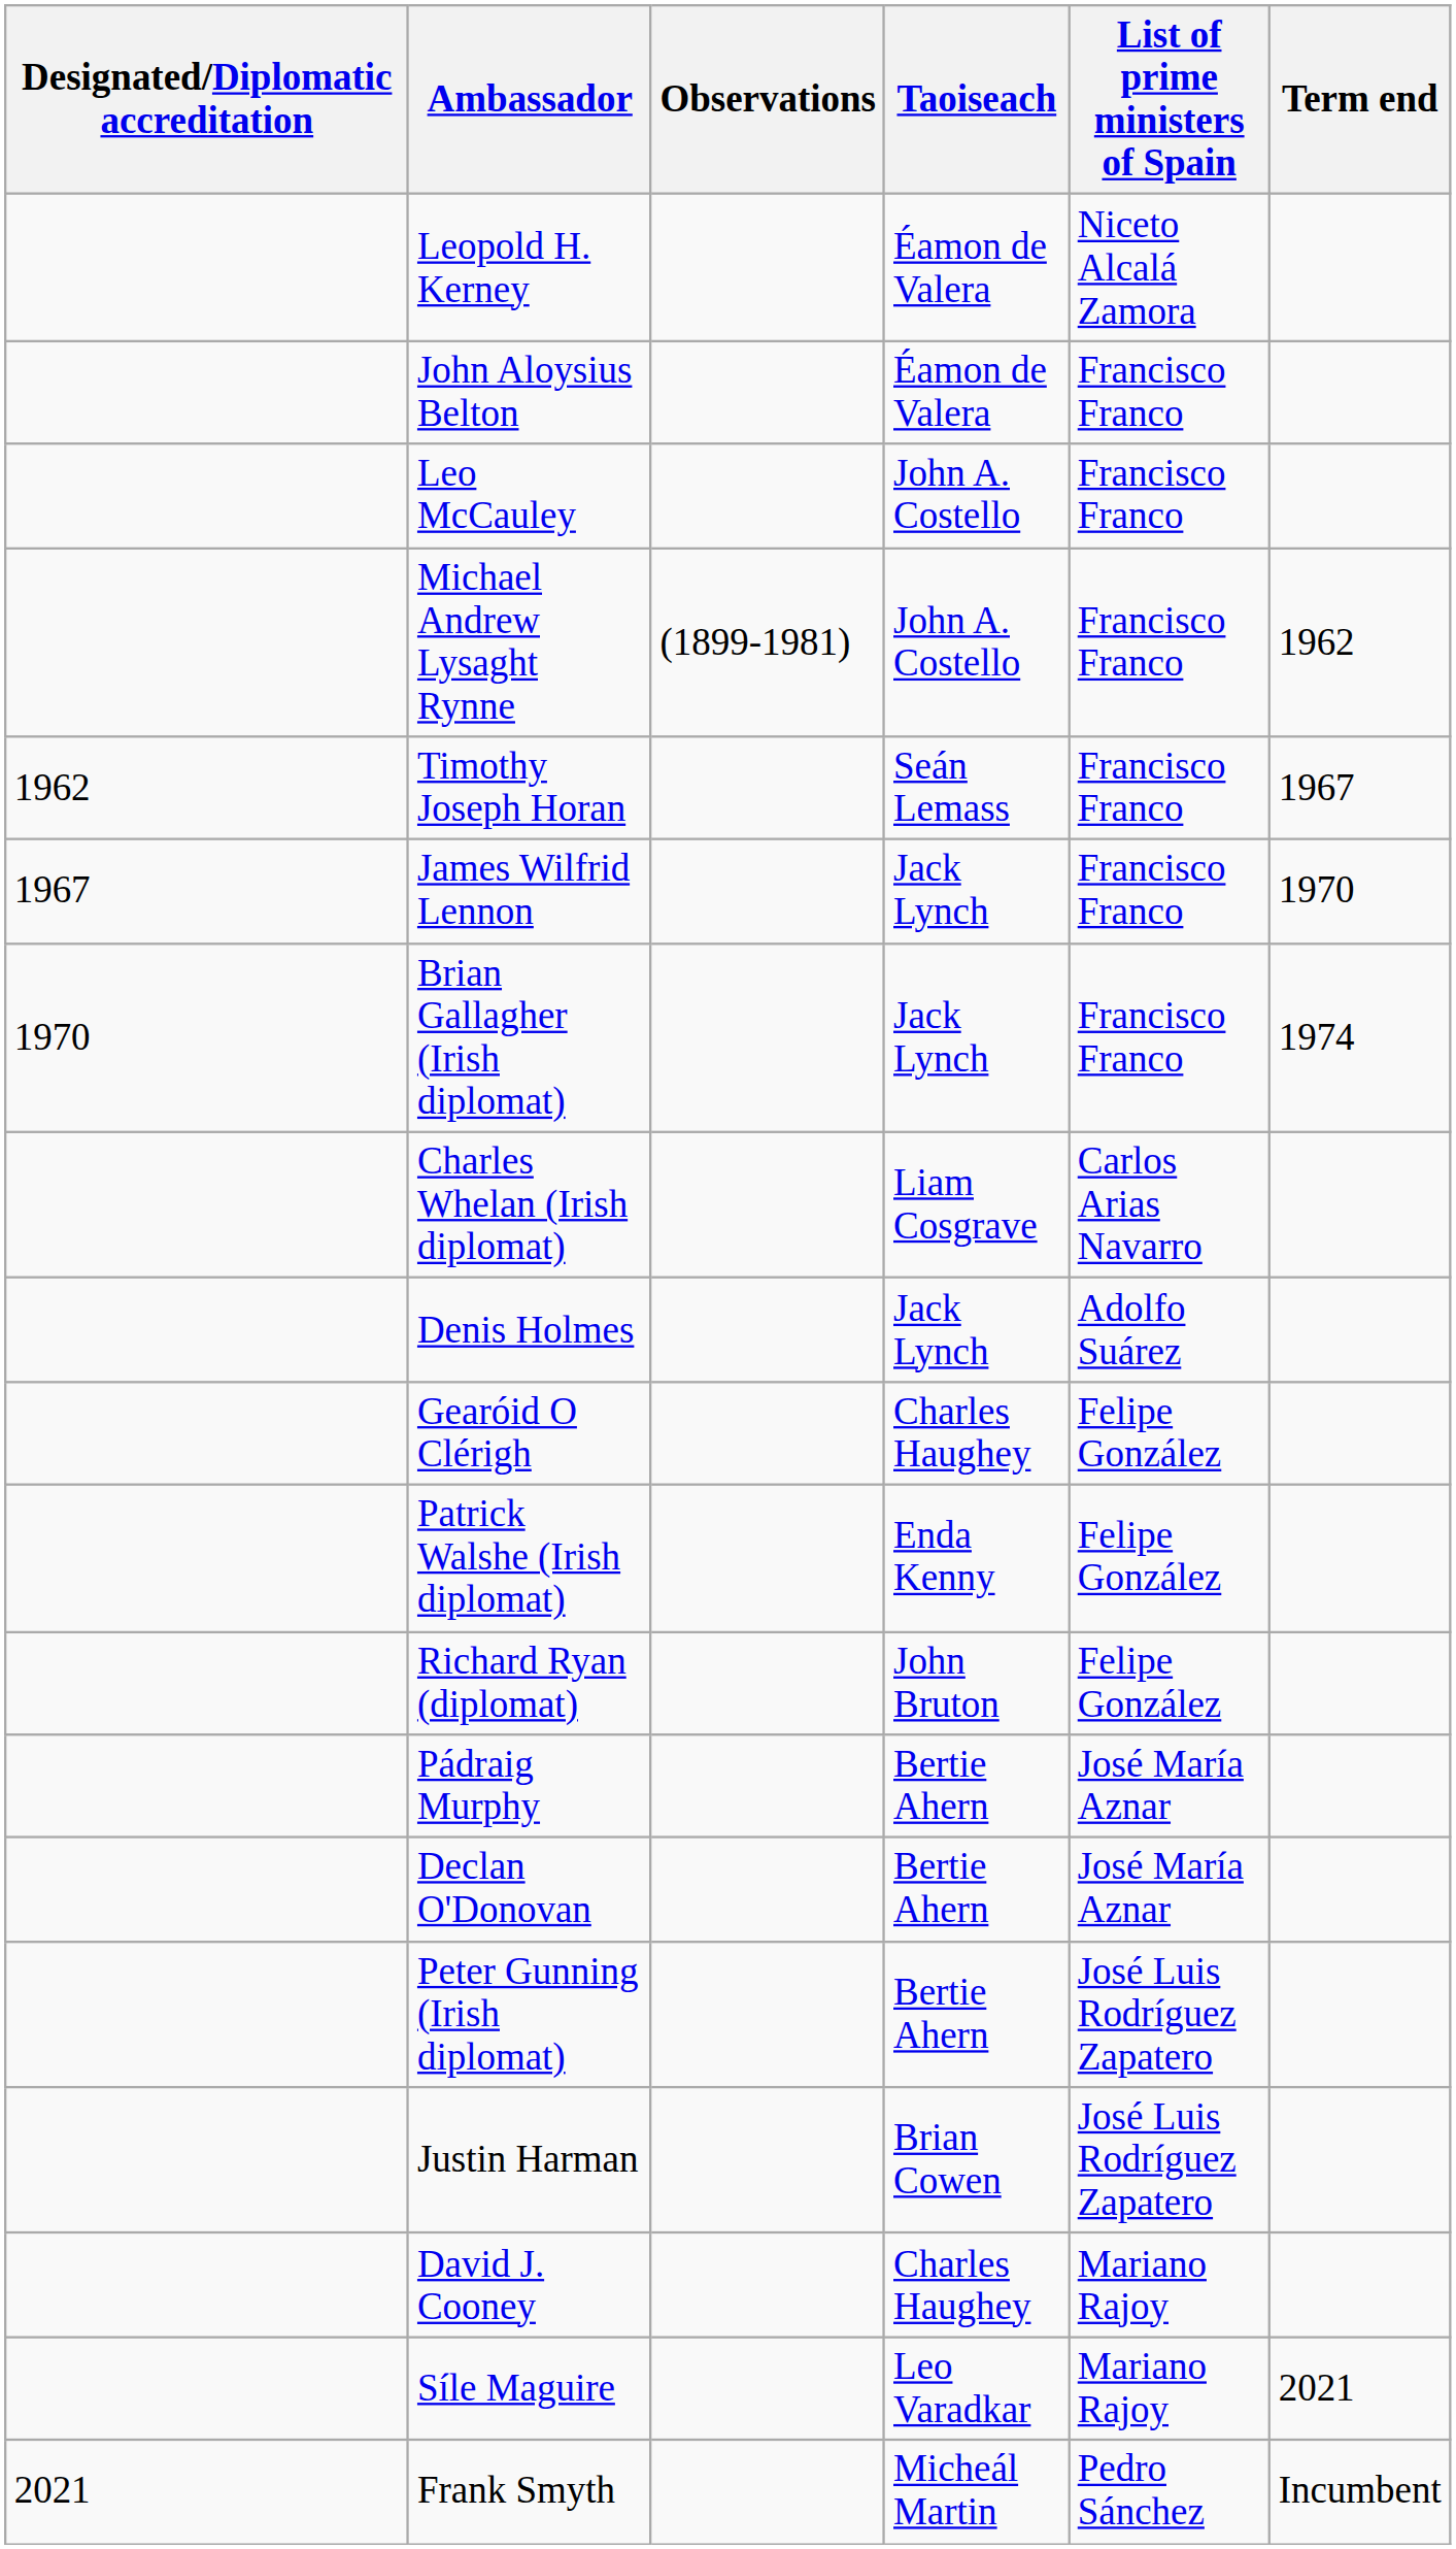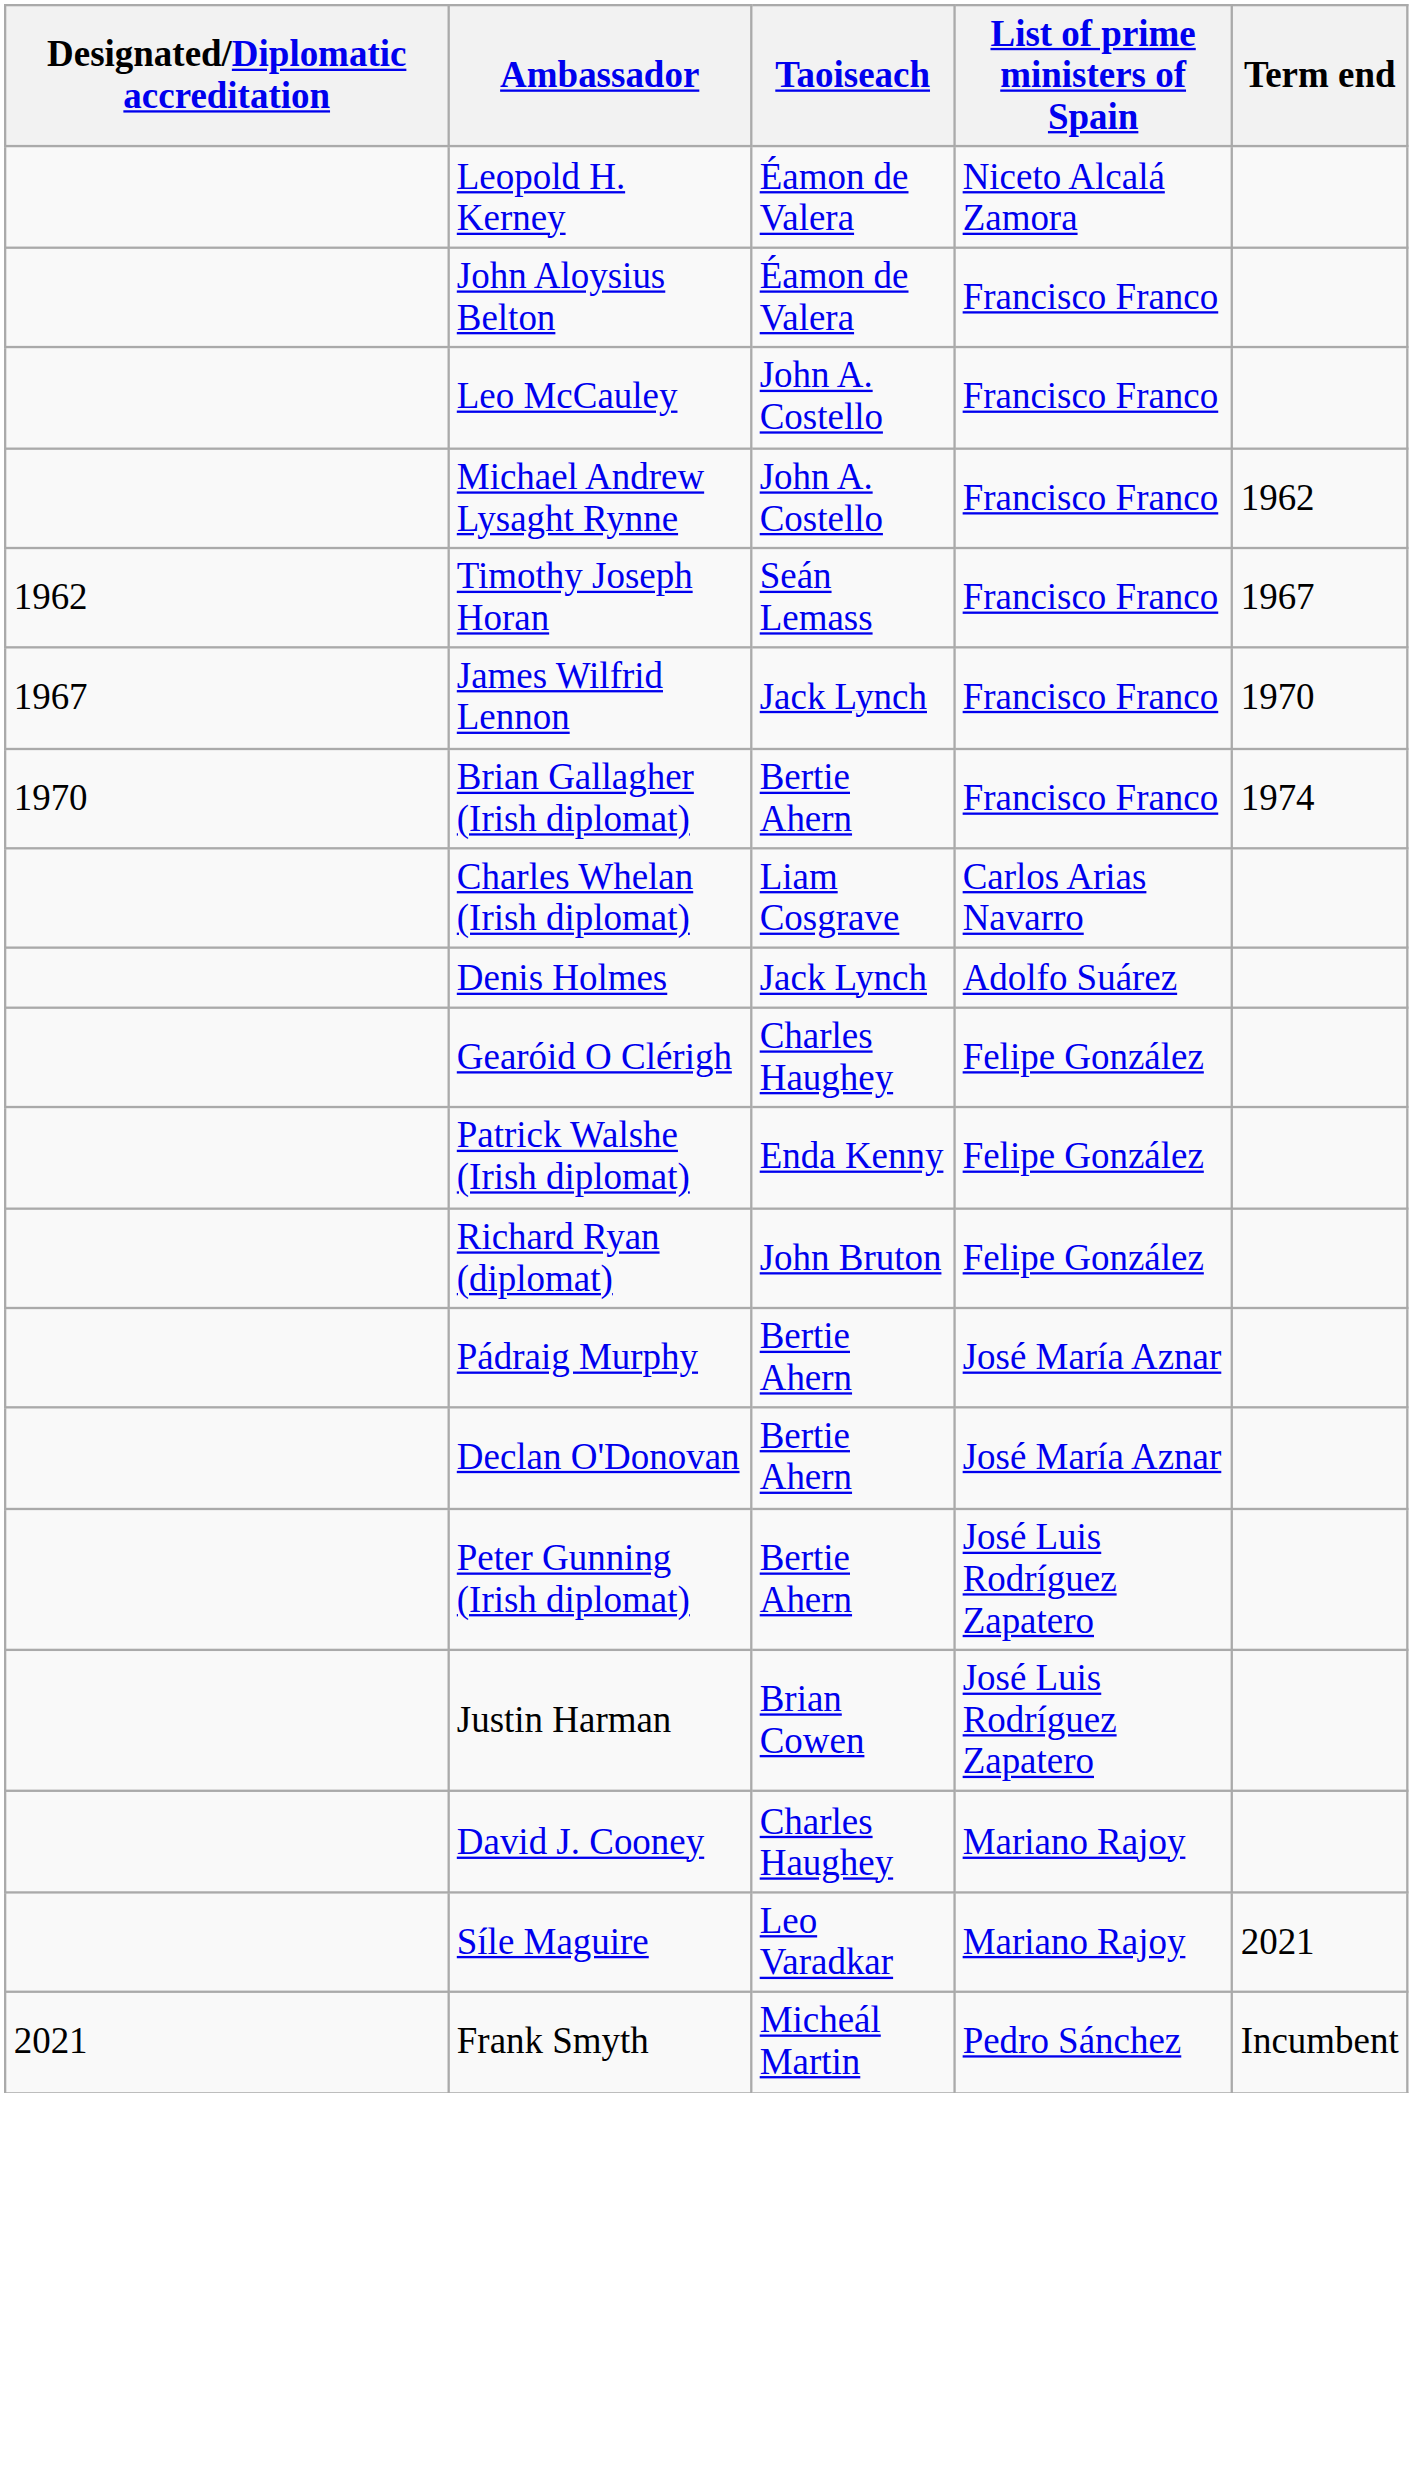 <table class="wikitable sortable">
 <tr>
 <th>Designated/<a href='#'>Diplomatic accreditation</a></th>
 <th><a href='#'>Ambassador</a></th>
-<th>Observations</th>
 <th><a href='#'>Taoiseach</a></th>
 <th><a href='#'>List of prime ministers of Spain</a></th>
 <th>Term end</th>
 </tr>
 <tr>
 <td></td>
 <td><a href='#'>Leopold H. Kerney</a></td>
-<td></td>
 <td><a href='#'>Éamon de Valera</a></td>
 <td><a href='#'>Niceto Alcalá Zamora</a></td>
 <td></td>
 </tr>
 <tr>
 <td></td>
 <td><a href='#'>John Aloysius Belton</a></td>
-<td></td>
 <td><a href='#'>Éamon de Valera</a></td>
 <td><a href='#'>Francisco Franco</a></td>
 <td></td>
 </tr>
 <tr>
 <td></td>
 <td><a href='#'>Leo McCauley</a></td>
-<td></td>
 <td><a href='#'>John A. Costello</a></td>
 <td><a href='#'>Francisco Franco</a></td>
 <td></td>
 </tr>
 <tr>
 <td></td>
 <td><a href='#'>Michael Andrew Lysaght Rynne</a></td>
-<td>(1899-1981) </td>
 <td><a href='#'>John A. Costello</a></td>
 <td><a href='#'>Francisco Franco</a></td>
 <td>1962</td>
 </tr>
 <tr>
 <td>1962</td>
 <td><a href='#'>Timothy Joseph Horan</a></td>
-<td></td>
 <td><a href='#'>Seán Lemass</a></td>
 <td><a href='#'>Francisco Franco</a></td>
 <td>1967</td>
 </tr>
 <tr>
 <td>1967</td>
 <td><a href='#'>James Wilfrid Lennon</a></td>
-<td></td>
 <td><a href='#'>Jack Lynch</a></td>
 <td><a href='#'>Francisco Franco</a></td>
 <td>1970</td>
 </tr>
 <tr>
 <td>1970</td>
 <td><a href='#'>Brian Gallagher (Irish diplomat)</a></td>
-<td></td>
-<td><a href='#'>Jack Lynch</a></td>
+<td><a href='#'>Bertie Ahern</a></td>
 <td><a href='#'>Francisco Franco</a></td>
 <td>1974</td>
 </tr>
 <tr>
 <td></td>
 <td><a href='#'>Charles Whelan (Irish diplomat)</a></td>
-<td></td>
 <td><a href='#'>Liam Cosgrave</a></td>
 <td><a href='#'>Carlos Arias Navarro</a></td>
 <td></td>
 </tr>
 <tr>
 <td></td>
 <td><a href='#'>Denis Holmes</a></td>
-<td></td>
 <td><a href='#'>Jack Lynch</a></td>
 <td><a href='#'>Adolfo Suárez</a></td>
 <td></td>
 </tr>
 <tr>
 <td></td>
 <td><a href='#'>Gearóid O Clérigh</a></td>
-<td></td>
 <td><a href='#'>Charles Haughey</a></td>
 <td><a href='#'>Felipe González</a></td>
 <td></td>
 </tr>
 <tr>
 <td></td>
 <td><a href='#'>Patrick Walshe (Irish diplomat)</a></td>
-<td></td>
 <td><a href='#'>Enda Kenny</a></td>
 <td><a href='#'>Felipe González</a></td>
 <td></td>
 </tr>
 <tr>
 <td></td>
 <td><a href='#'>Richard Ryan (diplomat)</a></td>
-<td></td>
 <td><a href='#'>John Bruton</a></td>
 <td><a href='#'>Felipe González</a></td>
 <td></td>
 </tr>
 <tr>
 <td></td>
 <td><a href='#'>Pádraig Murphy</a></td>
-<td></td>
 <td><a href='#'>Bertie Ahern</a></td>
 <td><a href='#'>José María Aznar</a></td>
 <td></td>
 </tr>
 <tr>
 <td></td>
 <td><a href='#'>Declan O'Donovan</a></td>
-<td></td>
 <td><a href='#'>Bertie Ahern</a></td>
 <td><a href='#'>José María Aznar</a></td>
 <td></td>
 </tr>
 <tr>
 <td></td>
 <td><a href='#'>Peter Gunning (Irish diplomat)</a></td>
-<td></td>
 <td><a href='#'>Bertie Ahern</a></td>
 <td><a href='#'>José Luis Rodríguez Zapatero</a></td>
 <td></td>
 </tr>
 <tr>
 <td></td>
 <td>Justin Harman</td>
-<td></td>
 <td><a href='#'>Brian Cowen</a></td>
 <td><a href='#'>José Luis Rodríguez Zapatero</a></td>
 <td></td>
 </tr>
 <tr>
 <td></td>
 <td><a href='#'>David J. Cooney</a></td>
-<td></td>
 <td><a href='#'>Charles Haughey</a></td>
 <td><a href='#'>Mariano Rajoy</a></td>
 <td></td>
 </tr>
 <tr>
 <td></td>
 <td><a href='#'>Síle Maguire</a></td>
-<td></td>
 <td><a href='#'>Leo Varadkar</a></td>
 <td><a href='#'>Mariano Rajoy</a></td>
 <td>2021</td>
 </tr>
 <tr>
 <td>2021</td>
 <td>Frank Smyth</td>
-<td></td>
 <td><a href='#'>Micheál Martin</a></td>
 <td><a href='#'>Pedro Sánchez</a></td>
 <td>Incumbent</td>
 </tr>
 </table>
